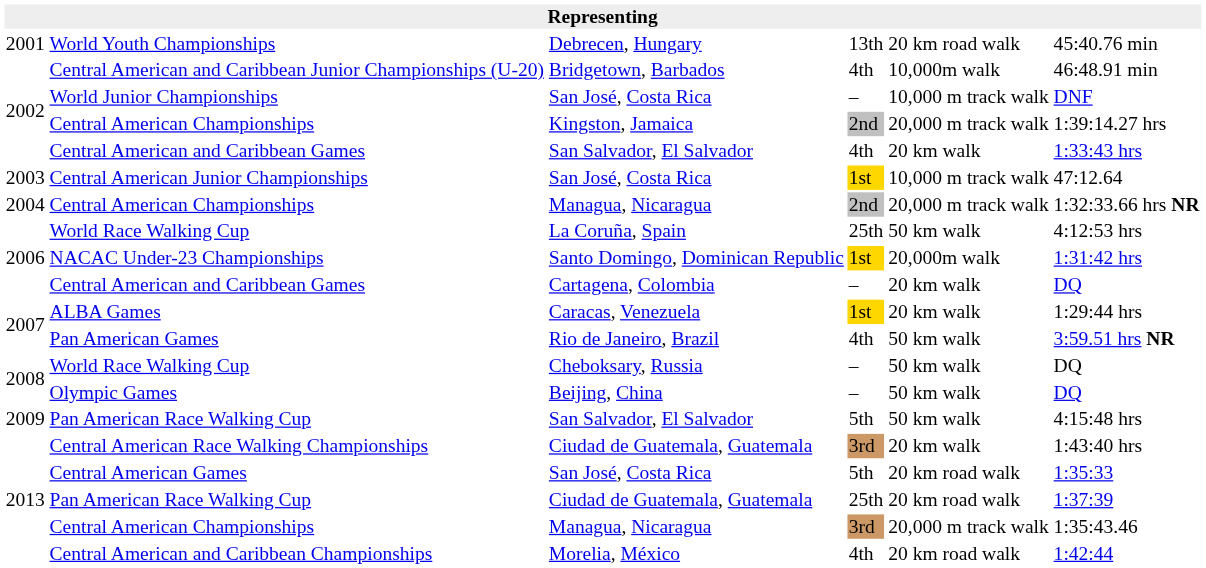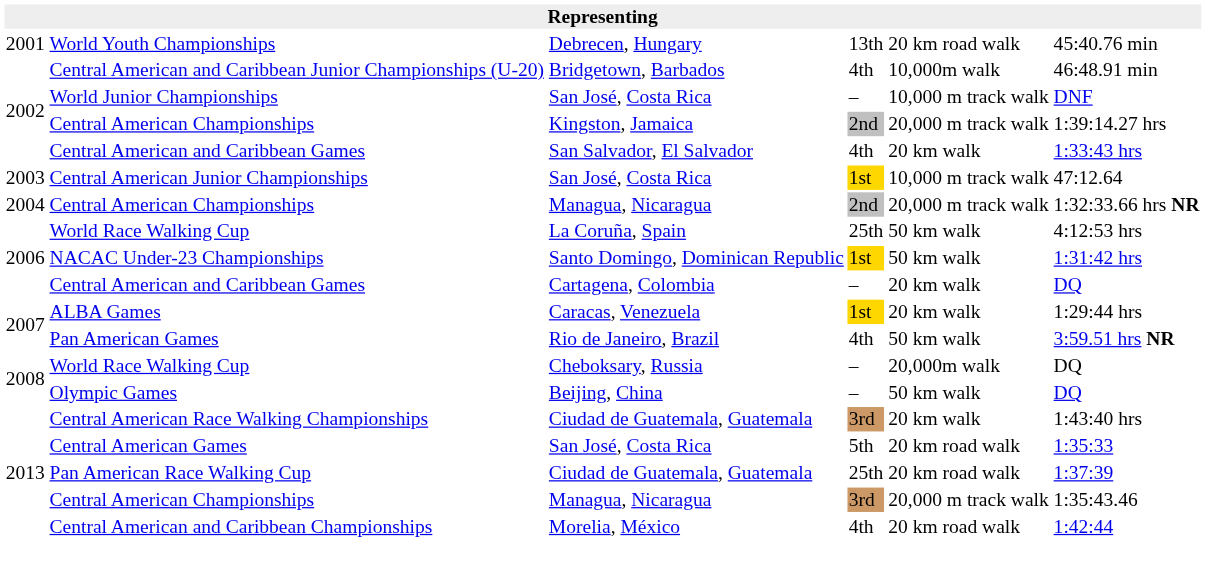 <table>
 <tr>
 <th bgcolor="#eeeeee" colspan="6">Representing </th>
 </tr>
 <tr>
 <td>2001</td>
 <td><a href='#'>World Youth Championships</a></td>
 <td><a href='#'>Debrecen</a>, <a href='#'>Hungary</a></td>
 <td>13th</td>
 <td>20 km road walk</td>
 <td>45:40.76 min</td>
 </tr>
 <tr>
 <td rowspan=4>2002</td>
 <td><a href='#'>Central American and Caribbean Junior Championships (U-20)</a></td>
 <td><a href='#'>Bridgetown</a>, <a href='#'>Barbados</a></td>
 <td>4th</td>
 <td>10,000m walk</td>
 <td>46:48.91 min</td>
 </tr>
 <tr>
 <td><a href='#'>World Junior Championships</a></td>
 <td><a href='#'>San José</a>, <a href='#'>Costa Rica</a></td>
 <td>–</td>
 <td>10,000 m track walk</td>
 <td><a href='#'>DNF</a></td>
 </tr>
 <tr>
 <td><a href='#'>Central American Championships</a></td>
 <td><a href='#'>Kingston</a>, <a href='#'>Jamaica</a></td>
 <td bgcolor=silver>2nd</td>
 <td>20,000 m track walk</td>
 <td>1:39:14.27 hrs</td>
 </tr>
 <tr>
 <td><a href='#'>Central American and Caribbean Games</a></td>
 <td><a href='#'>San Salvador</a>, <a href='#'>El Salvador</a></td>
 <td>4th</td>
 <td>20 km walk</td>
 <td><a href='#'>1:33:43 hrs</a></td>
 </tr>
 <tr>
 <td>2003</td>
 <td><a href='#'>Central American Junior Championships</a></td>
 <td><a href='#'>San José</a>, <a href='#'>Costa Rica</a></td>
 <td bgcolor=gold>1st</td>
 <td>10,000 m track walk</td>
 <td>47:12.64</td>
 </tr>
 <tr>
 <td>2004</td>
 <td><a href='#'>Central American Championships</a></td>
 <td><a href='#'>Managua</a>, <a href='#'>Nicaragua</a></td>
 <td bgcolor=silver>2nd</td>
 <td>20,000 m track walk</td>
 <td>1:32:33.66 hrs <strong>NR</strong></td>
 </tr>
 <tr>
 <td rowspan=3>2006</td>
 <td><a href='#'>World Race Walking Cup</a></td>
 <td><a href='#'>La Coruña</a>, <a href='#'>Spain</a></td>
 <td>25th</td>
 <td>50 km walk</td>
 <td>4:12:53 hrs</td>
 </tr>
 <tr>
 <td><a href='#'>NACAC Under-23 Championships</a></td>
 <td><a href='#'>Santo Domingo</a>, <a href='#'>Dominican Republic</a></td>
 <td bgcolor=gold>1st</td>
-<td>20,000m walk</td>
+<td>50 km walk</td>
 <td><a href='#'>1:31:42 hrs</a></td>
 </tr>
 <tr>
 <td><a href='#'>Central American and Caribbean Games</a></td>
 <td><a href='#'>Cartagena</a>, <a href='#'>Colombia</a></td>
 <td>–</td>
 <td>20 km walk</td>
 <td><a href='#'>DQ</a></td>
 </tr>
 <tr>
 <td rowspan=2>2007</td>
 <td><a href='#'>ALBA Games</a></td>
 <td><a href='#'>Caracas</a>, <a href='#'>Venezuela</a></td>
 <td bgcolor=gold>1st</td>
 <td>20 km walk</td>
 <td>1:29:44 hrs</td>
 </tr>
 <tr>
 <td><a href='#'>Pan American Games</a></td>
 <td><a href='#'>Rio de Janeiro</a>, <a href='#'>Brazil</a></td>
 <td>4th</td>
 <td>50 km walk</td>
 <td><a href='#'>3:59.51 hrs</a> <strong>NR</strong></td>
 </tr>
 <tr>
 <td rowspan=2>2008</td>
 <td><a href='#'>World Race Walking Cup</a></td>
 <td><a href='#'>Cheboksary</a>, <a href='#'>Russia</a></td>
 <td>–</td>
-<td>50 km walk</td>
+<td>20,000m walk</td>
 <td>DQ</td>
 </tr>
 <tr>
 <td><a href='#'>Olympic Games</a></td>
 <td><a href='#'>Beijing</a>, <a href='#'>China</a></td>
 <td>–</td>
 <td>50 km walk</td>
 <td><a href='#'>DQ</a></td>
-</tr>
-<tr>
-<td>2009</td>
-<td><a href='#'>Pan American Race Walking Cup</a></td>
-<td><a href='#'>San Salvador</a>, <a href='#'>El Salvador</a></td>
-<td>5th</td>
-<td>50 km walk</td>
-<td>4:15:48 hrs</td>
 </tr>
 <tr>
 <td rowspan=5>2013</td>
 <td><a href='#'>Central American Race Walking Championships</a></td>
 <td><a href='#'>Ciudad de Guatemala</a>, <a href='#'>Guatemala</a></td>
 <td bgcolor=cc9966>3rd</td>
 <td>20 km walk</td>
 <td>1:43:40 hrs</td>
 </tr>
 <tr>
 <td><a href='#'>Central American Games</a></td>
 <td><a href='#'>San José</a>, <a href='#'>Costa Rica</a></td>
 <td>5th</td>
 <td>20 km road walk</td>
 <td><a href='#'>1:35:33</a></td>
 </tr>
 <tr>
 <td><a href='#'>Pan American Race Walking Cup</a></td>
 <td><a href='#'>Ciudad de Guatemala</a>, <a href='#'>Guatemala</a></td>
 <td>25th</td>
 <td>20 km road walk</td>
 <td><a href='#'>1:37:39</a></td>
 </tr>
 <tr>
 <td><a href='#'>Central American Championships</a></td>
 <td><a href='#'>Managua</a>, <a href='#'>Nicaragua</a></td>
 <td bgcolor="cc9966">3rd</td>
 <td>20,000 m track walk</td>
 <td>1:35:43.46</td>
 </tr>
 <tr>
 <td><a href='#'>Central American and Caribbean Championships</a></td>
 <td><a href='#'>Morelia</a>, <a href='#'>México</a></td>
 <td>4th</td>
 <td>20 km road walk</td>
 <td><a href='#'>1:42:44</a></td>
 </tr>
 </table>
